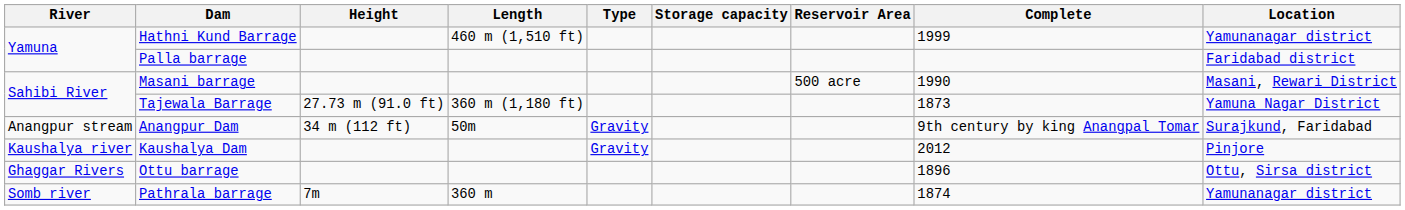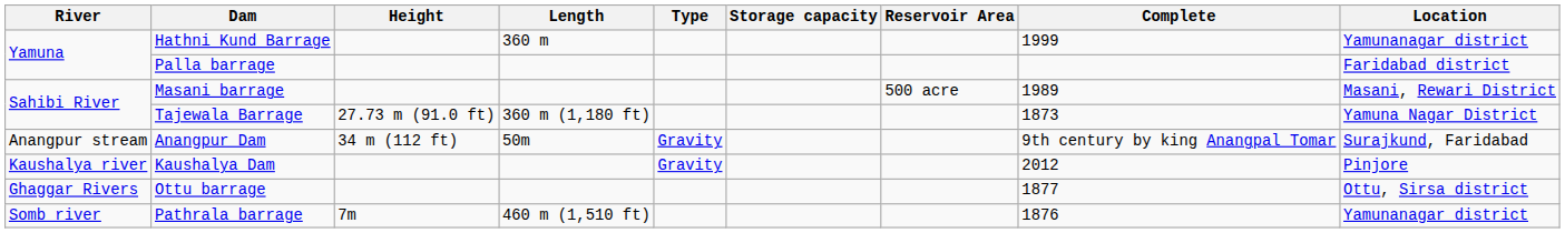 <table class="wikitable sortable" style="font-size: 95%;">
 <tr>
 <th>River</th>
 <th>Dam</th>
 <th>Height</th>
 <th>Length</th>
 <th>Type</th>
 <th>Storage capacity</th>
 <th>Reservoir Area</th>
 <th>Complete</th>
 <th>Location</th>
 </tr>
 <tr>
 <td rowspan="2"><a href='#'>Yamuna</a></td>
 <td><a href='#'>Hathni Kund Barrage</a></td>
 <td></td>
-<td>460 m (1,510 ft)</td>
+<td>360 m</td>
 <td></td>
 <td></td>
 <td></td>
 <td>1999</td>
 <td><a href='#'>Yamunanagar district</a></td>
 </tr>
 <tr>
 <td><a href='#'>Palla barrage</a></td>
 <td></td>
 <td></td>
 <td></td>
 <td></td>
 <td></td>
 <td></td>
 <td><a href='#'>Faridabad district</a></td>
 </tr>
 <tr>
 <td rowspan="2"><a href='#'>Sahibi River</a></td>
 <td><a href='#'>Masani barrage</a></td>
 <td></td>
 <td></td>
 <td></td>
 <td></td>
 <td>500 acre</td>
-<td>1990</td>
+<td>1989</td>
 <td><a href='#'>Masani</a>, <a href='#'>Rewari District</a></td>
 </tr>
 <tr>
 <td><a href='#'>Tajewala Barrage</a></td>
 <td>27.73 m (91.0 ft)</td>
 <td>360 m (1,180 ft)</td>
 <td></td>
 <td></td>
 <td></td>
 <td>1873</td>
 <td><a href='#'>Yamuna Nagar District</a></td>
 </tr>
 <tr>
 <td>Anangpur stream</td>
 <td><a href='#'>Anangpur Dam</a></td>
 <td>34 m (112 ft)</td>
 <td>50m</td>
 <td><a href='#'>Gravity</a></td>
 <td></td>
 <td></td>
 <td>9th century by king <a href='#'>Anangpal Tomar</a></td>
 <td><a href='#'>Surajkund</a>, Faridabad</td>
 </tr>
 <tr>
 <td><a href='#'>Kaushalya river</a></td>
 <td><a href='#'>Kaushalya Dam</a></td>
 <td></td>
 <td></td>
 <td><a href='#'>Gravity</a></td>
 <td></td>
 <td></td>
 <td>2012</td>
 <td><a href='#'>Pinjore</a></td>
 </tr>
 <tr>
 <td><a href='#'>Ghaggar Rivers</a></td>
 <td><a href='#'>Ottu barrage</a></td>
 <td></td>
 <td></td>
 <td></td>
 <td></td>
 <td></td>
-<td>1896</td>
+<td>1877</td>
 <td><a href='#'>Ottu</a>, <a href='#'>Sirsa district</a></td>
 </tr>
 <tr>
 <td><a href='#'>Somb river</a></td>
 <td><a href='#'>Pathrala barrage</a></td>
 <td>7m</td>
-<td>360 m</td>
+<td>460 m (1,510 ft)</td>
 <td></td>
 <td></td>
 <td></td>
-<td>1874</td>
+<td>1876</td>
 <td><a href='#'>Yamunanagar district</a></td>
 </tr>
 </table>
